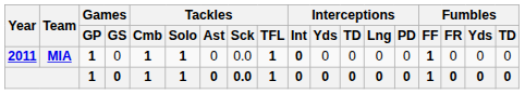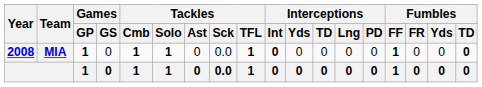 <table class="wikitable" style="text-align:center">
 <tr>
 <th rowspan="2">Year</th>
 <th rowspan="2">Team</th>
 <th colspan="2">Games</th>
 <th colspan="5">Tackles</th>
 <th colspan="5">Interceptions</th>
 <th colspan="4">Fumbles</th>
 </tr>
 <tr>
 <th>GP</th>
 <th>GS</th>
 <th>Cmb</th>
 <th>Solo</th>
 <th>Ast</th>
 <th>Sck</th>
 <th>TFL</th>
 <th>Int</th>
 <th>Yds</th>
 <th>TD</th>
 <th>Lng</th>
 <th>PD</th>
 <th>FF</th>
 <th>FR</th>
 <th>Yds</th>
 <th>TD</th>
 </tr>
 <tr>
-<th><a href='#'>2011</a></th>
+<th><a href='#'>2008</a></th>
 <th><a href='#'>MIA</a></th>
 <td><strong>1</strong></td>
 <td>0</td>
 <td><strong>1</strong></td>
 <td><strong>1</strong></td>
 <td>0</td>
 <td>0.0</td>
 <td><strong>1</strong></td>
 <td><strong>0</strong></td>
 <td>0</td>
 <td>0</td>
 <td>0</td>
 <td>0</td>
 <td><strong>1</strong></td>
 <td>0</td>
 <td>0</td>
-<td>0</td>
+<td><strong>0</strong></td>
 </tr>
 <tr>
 <th colspan="2"></th>
 <th>1</th>
 <th>0</th>
 <th>1</th>
 <th>1</th>
 <th>0</th>
 <th>0.0</th>
 <th>1</th>
 <th>0</th>
 <th>0</th>
 <th>0</th>
 <th>0</th>
 <th>0</th>
 <th>1</th>
 <th>0</th>
 <th>0</th>
 <th>0</th>
 </tr>
 </table>
